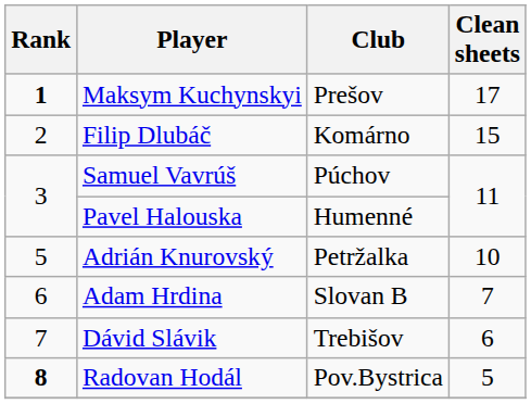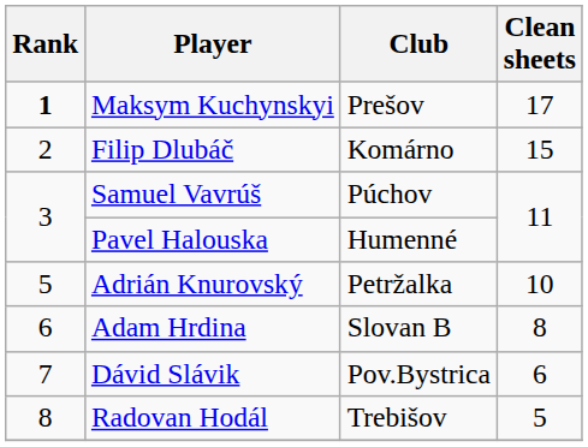 <table class="wikitable" style="text-align:center">
 <tr>
 <th>Rank</th>
 <th>Player</th>
 <th>Club</th>
 <th>Clean<br> sheets</th>
 </tr>
 <tr>
 <td rowspan="1"><strong>1</strong></td>
 <td align="left"> <a href='#'>Maksym Kuchynskyi</a></td>
 <td align="left">Prešov</td>
 <td rowspan="1">17</td>
 </tr>
 <tr>
 <td rowspan="1">2</td>
 <td align="left"> <a href='#'>Filip Dlubáč</a></td>
 <td align="left">Komárno</td>
 <td rowspan="1">15</td>
 </tr>
 <tr>
 <td rowspan="2">3</td>
 <td align="left"> <a href='#'>Samuel Vavrúš</a></td>
 <td align="left">Púchov</td>
 <td rowspan="2">11</td>
 </tr>
 <tr>
 <td align="left"> <a href='#'>Pavel Halouska</a></td>
 <td align="left">Humenné</td>
 </tr>
 <tr>
 <td rowspan="1">5</td>
 <td align="left"> <a href='#'>Adrián Knurovský</a></td>
 <td align="left">Petržalka</td>
 <td rowspan="1">10</td>
 </tr>
 <tr>
 <td rowspan="1">6</td>
 <td align="left"> <a href='#'>Adam Hrdina</a></td>
 <td align="left">Slovan B</td>
-<td rowspan="1">7</td>
+<td rowspan="1">8</td>
 </tr>
 <tr>
 <td rowspan="1">7</td>
 <td align="left"> <a href='#'>Dávid Slávik</a></td>
-<td align="left">Trebišov</td>
+<td align="left">Pov.Bystrica</td>
 <td rowspan="1">6</td>
 </tr>
 <tr>
-<td rowspan="1"><strong>8</strong></td>
+<td rowspan="1">8</td>
 <td align="left"> <a href='#'>Radovan Hodál</a></td>
-<td align="left">Pov.Bystrica</td>
+<td align="left">Trebišov</td>
 <td rowspan="1">5</td>
 </tr>
 <tr>
 </tr>
 </table>
